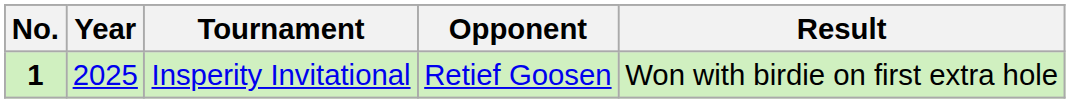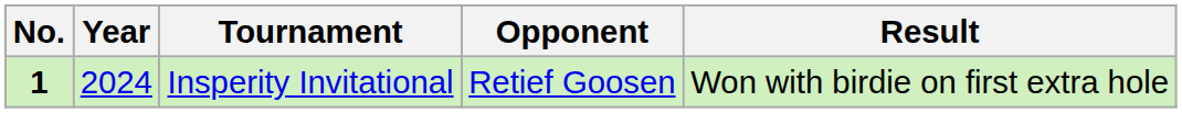 <table class="wikitable" style="font-size:95%;">
 <tr>
 <th>No.</th>
 <th>Year</th>
 <th>Tournament</th>
 <th>Opponent</th>
 <th>Result</th>
 </tr>
 <tr style="background:#D0F0C0;">
 <td align=center><strong>1</strong></td>
-<td><a href='#'>2025</a></td>
+<td><a href='#'>2024</a></td>
 <td><a href='#'>Insperity Invitational</a></td>
 <td> <a href='#'>Retief Goosen</a></td>
 <td>Won with birdie on first extra hole</td>
 </tr>
 </table>
